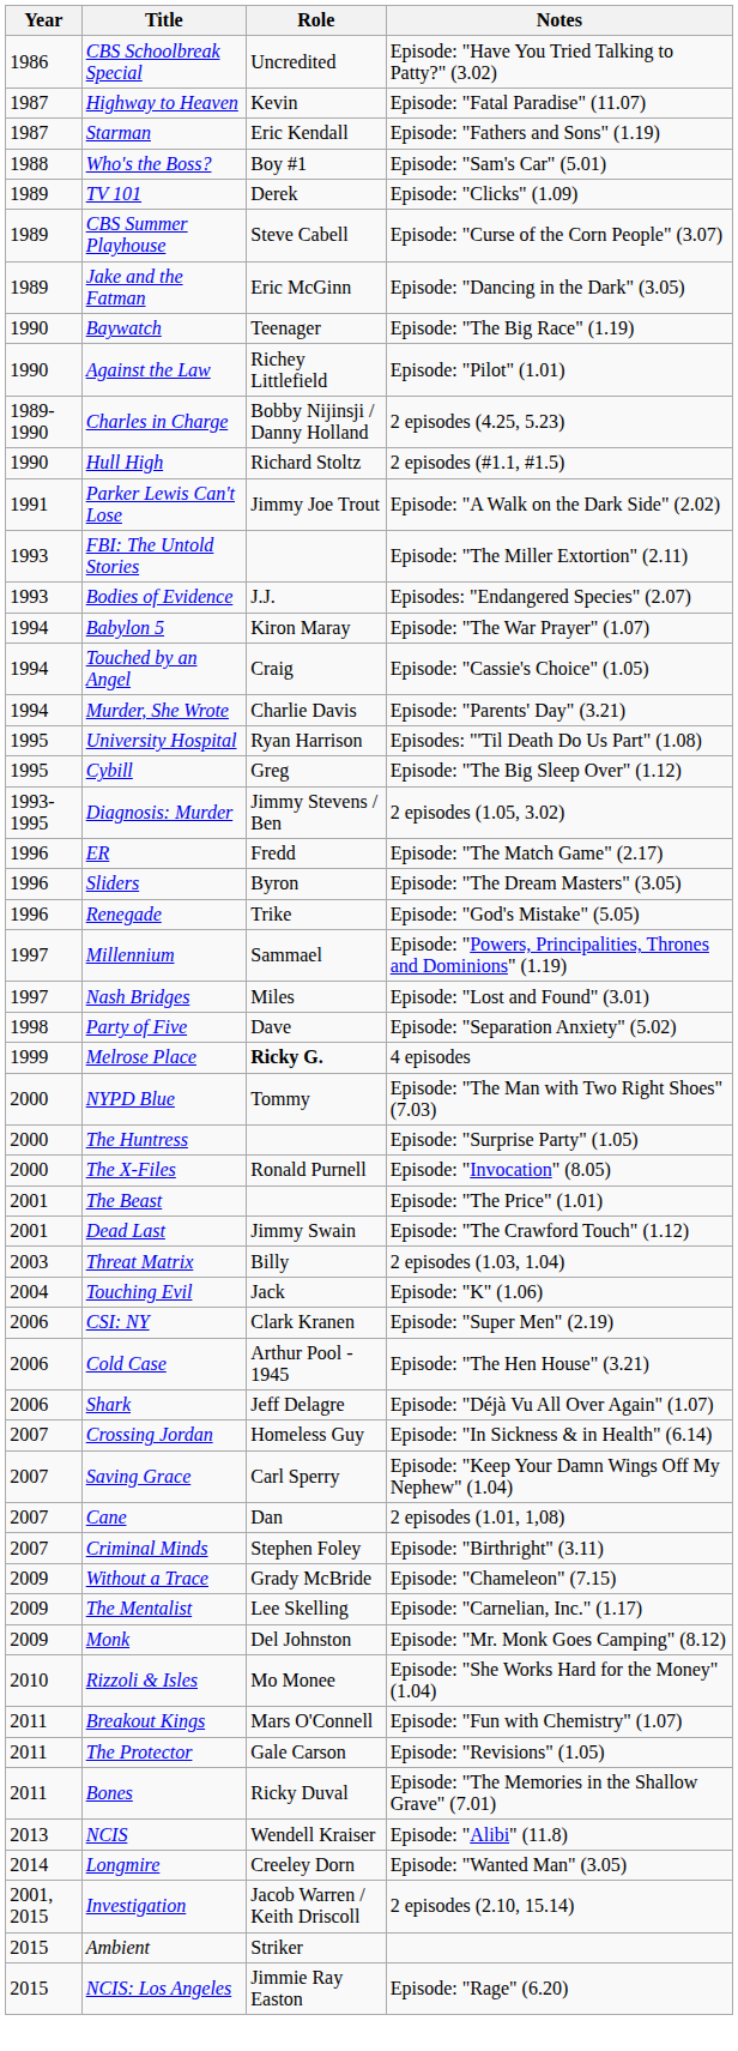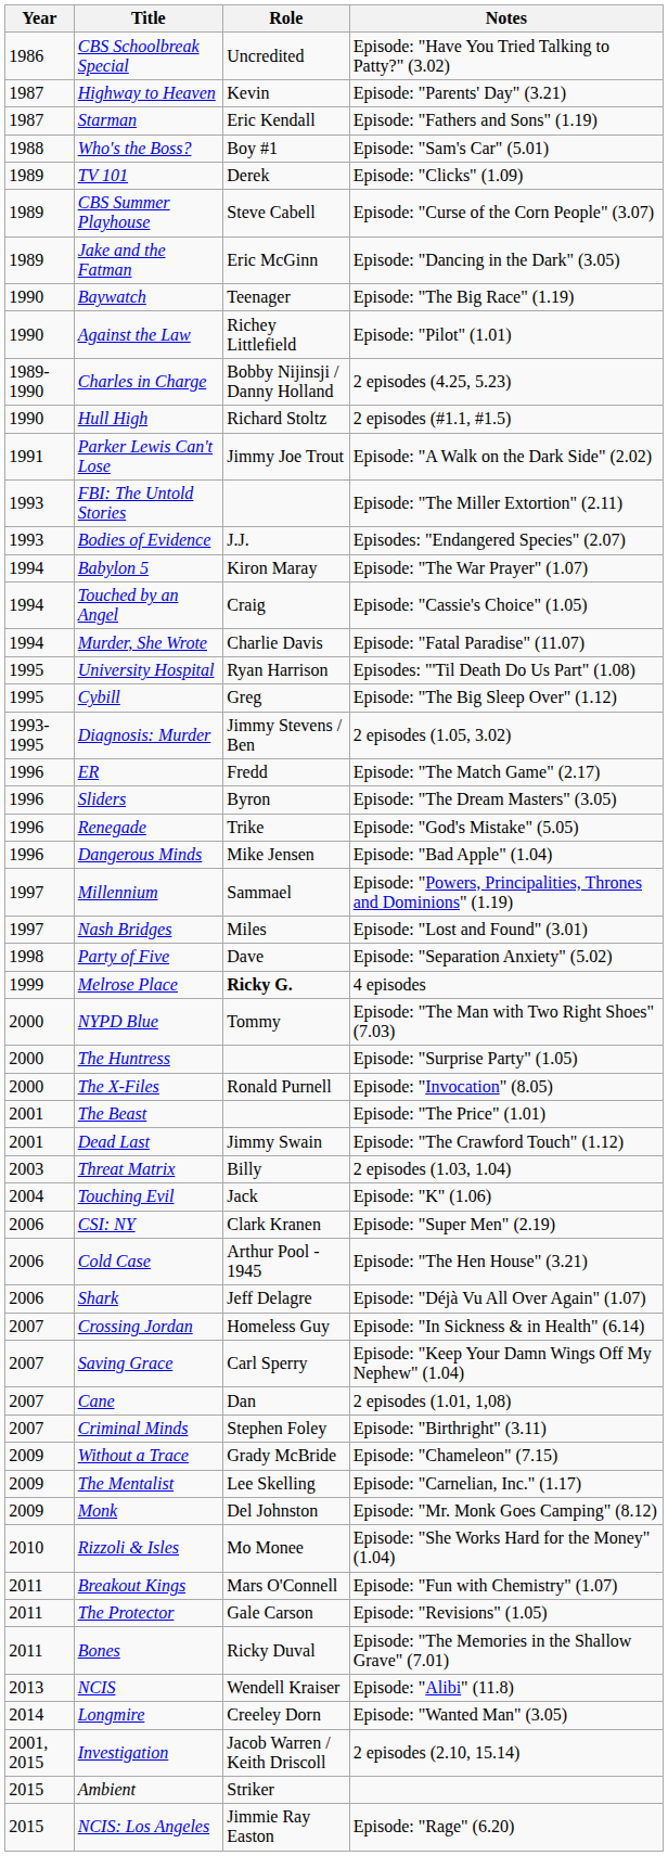 <table class="wikitable">
 <tr>
 <th>Year</th>
 <th>Title</th>
 <th>Role</th>
 <th>Notes</th>
 </tr>
 <tr>
 <td>1986</td>
 <td><em><a href='#'>CBS Schoolbreak Special</a></em></td>
 <td>Uncredited</td>
 <td>Episode: "Have You Tried Talking to Patty?" (3.02)</td>
 </tr>
 <tr>
 <td>1987</td>
 <td><em><a href='#'>Highway to Heaven</a></em></td>
 <td>Kevin</td>
-<td>Episode: "Fatal Paradise" (11.07)</td>
+<td>Episode: "Parents' Day" (3.21)</td>
 </tr>
 <tr>
 <td>1987</td>
 <td><em><a href='#'>Starman</a></em></td>
 <td>Eric Kendall</td>
 <td>Episode: "Fathers and Sons" (1.19)</td>
 </tr>
 <tr>
 <td>1988</td>
 <td><em><a href='#'>Who's the Boss?</a></em></td>
 <td>Boy #1</td>
 <td>Episode: "Sam's Car" (5.01)</td>
 </tr>
 <tr>
 <td>1989</td>
 <td><em><a href='#'>TV 101</a></em></td>
 <td>Derek</td>
 <td>Episode: "Clicks" (1.09)</td>
 </tr>
 <tr>
 <td>1989</td>
 <td><em><a href='#'>CBS Summer Playhouse</a></em></td>
 <td>Steve Cabell</td>
 <td>Episode: "Curse of the Corn People" (3.07)</td>
 </tr>
 <tr>
 <td>1989</td>
 <td><em><a href='#'>Jake and the Fatman</a></em></td>
 <td>Eric McGinn</td>
 <td>Episode: "Dancing in the Dark" (3.05)</td>
 </tr>
 <tr>
 <td>1990</td>
 <td><em><a href='#'>Baywatch</a></em></td>
 <td>Teenager</td>
 <td>Episode: "The Big Race" (1.19)</td>
 </tr>
 <tr>
 <td>1990</td>
 <td><em><a href='#'>Against the Law</a></em></td>
 <td>Richey Littlefield</td>
 <td>Episode: "Pilot" (1.01)</td>
 </tr>
 <tr>
 <td>1989-<br>1990</td>
 <td><em><a href='#'>Charles in Charge</a></em></td>
 <td>Bobby Nijinsji /<br>Danny Holland</td>
 <td>2 episodes (4.25, 5.23)</td>
 </tr>
 <tr>
 <td>1990</td>
 <td><em><a href='#'>Hull High</a></em></td>
 <td>Richard Stoltz</td>
 <td>2 episodes (#1.1, #1.5)</td>
 </tr>
 <tr>
 <td>1991</td>
 <td><em><a href='#'>Parker Lewis Can't Lose</a></em></td>
 <td>Jimmy Joe Trout</td>
 <td>Episode: "A Walk on the Dark Side" (2.02)</td>
 </tr>
 <tr>
 <td>1993</td>
 <td><em><a href='#'>FBI: The Untold Stories</a></em></td>
 <td></td>
 <td>Episode: "The Miller Extortion" (2.11)</td>
 </tr>
 <tr>
 <td>1993</td>
 <td><em><a href='#'>Bodies of Evidence</a></em></td>
 <td>J.J.</td>
 <td>Episodes: "Endangered Species" (2.07)</td>
 </tr>
 <tr>
 <td>1994</td>
 <td><em><a href='#'>Babylon 5</a></em></td>
 <td>Kiron Maray</td>
 <td>Episode: "The War Prayer" (1.07)</td>
 </tr>
 <tr>
 <td>1994</td>
 <td><em><a href='#'>Touched by an Angel</a></em></td>
 <td>Craig</td>
 <td>Episode: "Cassie's Choice" (1.05)</td>
 </tr>
 <tr>
 <td>1994</td>
 <td><em><a href='#'>Murder, She Wrote</a></em></td>
 <td>Charlie Davis</td>
-<td>Episode: "Parents' Day" (3.21)</td>
+<td>Episode: "Fatal Paradise" (11.07)</td>
 </tr>
 <tr>
 <td>1995</td>
 <td><em><a href='#'>University Hospital</a></em></td>
 <td>Ryan Harrison</td>
 <td>Episodes: "'Til Death Do Us Part" (1.08)</td>
 </tr>
 <tr>
 <td>1995</td>
 <td><em><a href='#'>Cybill</a></em></td>
 <td>Greg</td>
 <td>Episode: "The Big Sleep Over" (1.12)</td>
 </tr>
 <tr>
 <td>1993-1995</td>
 <td><em><a href='#'>Diagnosis: Murder</a></em></td>
 <td>Jimmy Stevens / Ben</td>
 <td>2 episodes (1.05, 3.02)</td>
 </tr>
 <tr>
 <td>1996</td>
 <td><em><a href='#'>ER</a></em></td>
 <td>Fredd</td>
 <td>Episode: "The Match Game" (2.17)</td>
 </tr>
 <tr>
 <td>1996</td>
 <td><em><a href='#'>Sliders</a></em></td>
 <td>Byron</td>
 <td>Episode: "The Dream Masters" (3.05)</td>
 </tr>
 <tr>
 <td>1996</td>
 <td><em><a href='#'>Renegade</a></em></td>
 <td>Trike</td>
 <td>Episode: "God's Mistake" (5.05)</td>
+</tr>
+<tr>
+<td>1996</td>
+<td><em><a href='#'>Dangerous Minds</a></em></td>
+<td>Mike Jensen</td>
+<td>Episode: "Bad Apple" (1.04)</td>
 </tr>
 <tr>
 <td>1997</td>
 <td><em><a href='#'>Millennium</a></em></td>
 <td>Sammael</td>
 <td>Episode: "<a href='#'>Powers, Principalities, Thrones and Dominions</a>" (1.19)</td>
 </tr>
 <tr>
 <td>1997</td>
 <td><em><a href='#'>Nash Bridges</a></em></td>
 <td>Miles</td>
 <td>Episode: "Lost and Found" (3.01)</td>
 </tr>
 <tr>
 <td>1998</td>
 <td><em><a href='#'>Party of Five</a></em></td>
 <td>Dave</td>
 <td>Episode: "Separation Anxiety" (5.02)</td>
 </tr>
 <tr>
 <td>1999</td>
 <td><em><a href='#'>Melrose Place</a></em></td>
 <td><strong>Ricky G.</strong></td>
 <td>4 episodes</td>
 </tr>
 <tr>
 <td>2000</td>
 <td><em><a href='#'>NYPD Blue</a></em></td>
 <td>Tommy</td>
 <td>Episode: "The Man with Two Right Shoes" (7.03)</td>
 </tr>
 <tr>
 <td>2000</td>
 <td><em><a href='#'>The Huntress</a></em></td>
 <td></td>
 <td>Episode: "Surprise Party" (1.05)</td>
 </tr>
 <tr>
 <td>2000</td>
 <td><em><a href='#'>The X-Files</a></em></td>
 <td>Ronald Purnell</td>
 <td>Episode: "<a href='#'>Invocation</a>" (8.05)</td>
 </tr>
 <tr>
 <td>2001</td>
 <td><em><a href='#'>The Beast</a></em></td>
 <td></td>
 <td>Episode: "The Price" (1.01)</td>
 </tr>
 <tr>
 <td>2001</td>
 <td><em><a href='#'>Dead Last</a></em></td>
 <td>Jimmy Swain</td>
 <td>Episode: "The Crawford Touch" (1.12)</td>
 </tr>
 <tr>
 <td>2003</td>
 <td><em><a href='#'>Threat Matrix</a></em></td>
 <td>Billy</td>
 <td>2 episodes (1.03, 1.04)</td>
 </tr>
 <tr>
 <td>2004</td>
 <td><em><a href='#'>Touching Evil</a></em></td>
 <td>Jack</td>
 <td>Episode: "K" (1.06)</td>
 </tr>
 <tr>
 <td>2006</td>
 <td><em><a href='#'>CSI: NY</a></em></td>
 <td>Clark Kranen</td>
 <td>Episode: "Super Men" (2.19)</td>
 </tr>
 <tr>
 <td>2006</td>
 <td><em><a href='#'>Cold Case</a></em></td>
 <td>Arthur Pool - 1945</td>
 <td>Episode: "The Hen House" (3.21)</td>
 </tr>
 <tr>
 <td>2006</td>
 <td><em><a href='#'>Shark</a></em></td>
 <td>Jeff Delagre</td>
 <td>Episode: "Déjà Vu All Over Again" (1.07)</td>
 </tr>
 <tr>
 <td>2007</td>
 <td><em><a href='#'>Crossing Jordan</a></em></td>
 <td>Homeless Guy</td>
 <td>Episode: "In Sickness & in Health" (6.14)</td>
 </tr>
 <tr>
 <td>2007</td>
 <td><em><a href='#'>Saving Grace</a></em></td>
 <td>Carl Sperry</td>
 <td>Episode: "Keep Your Damn Wings Off My Nephew" (1.04)</td>
 </tr>
 <tr>
 <td>2007</td>
 <td><em><a href='#'>Cane</a></em></td>
 <td>Dan</td>
 <td>2 episodes (1.01, 1,08)</td>
 </tr>
 <tr>
 <td>2007</td>
 <td><em><a href='#'>Criminal Minds</a></em></td>
 <td>Stephen Foley</td>
 <td>Episode: "Birthright" (3.11)</td>
 </tr>
 <tr>
 <td>2009</td>
 <td><em><a href='#'>Without a Trace</a></em></td>
 <td>Grady McBride</td>
 <td>Episode: "Chameleon" (7.15)</td>
 </tr>
 <tr>
 <td>2009</td>
 <td><em><a href='#'>The Mentalist</a></em></td>
 <td>Lee Skelling</td>
 <td>Episode: "Carnelian, Inc." (1.17)</td>
 </tr>
 <tr>
 <td>2009</td>
 <td><em><a href='#'>Monk</a></em></td>
 <td>Del Johnston</td>
 <td>Episode: "Mr. Monk Goes Camping" (8.12)</td>
 </tr>
 <tr>
 <td>2010</td>
 <td><em><a href='#'>Rizzoli & Isles</a></em></td>
 <td>Mo Monee</td>
 <td>Episode: "She Works Hard for the Money" (1.04)</td>
 </tr>
 <tr>
 <td>2011</td>
 <td><em><a href='#'>Breakout Kings</a></em></td>
 <td>Mars O'Connell</td>
 <td>Episode: "Fun with Chemistry" (1.07)</td>
 </tr>
 <tr>
 <td>2011</td>
 <td><em><a href='#'>The Protector</a></em></td>
 <td>Gale Carson</td>
 <td>Episode: "Revisions" (1.05)</td>
 </tr>
 <tr>
 <td>2011</td>
 <td><em><a href='#'>Bones</a></em></td>
 <td>Ricky Duval</td>
 <td>Episode: "The Memories in the Shallow Grave" (7.01)</td>
 </tr>
 <tr>
 <td>2013</td>
 <td><em><a href='#'>NCIS</a></em></td>
 <td>Wendell Kraiser</td>
 <td>Episode: "<a href='#'>Alibi</a>" (11.8)</td>
 </tr>
 <tr>
 <td>2014</td>
 <td><em><a href='#'>Longmire</a></em></td>
 <td>Creeley Dorn</td>
 <td>Episode: "Wanted Man" (3.05)</td>
 </tr>
 <tr>
 <td>2001,<br>2015</td>
 <td><em><a href='#'>Investigation</a></em></td>
 <td>Jacob Warren /<br>Keith Driscoll</td>
 <td>2 episodes (2.10, 15.14)</td>
 </tr>
 <tr>
 <td>2015</td>
 <td><em>Ambient</em></td>
 <td>Striker</td>
 <td></td>
 </tr>
 <tr>
 <td>2015</td>
 <td><em><a href='#'>NCIS: Los Angeles</a></em></td>
 <td>Jimmie Ray<br>Easton</td>
 <td>Episode: "Rage" (6.20)</td>
 </tr>
 </table>
